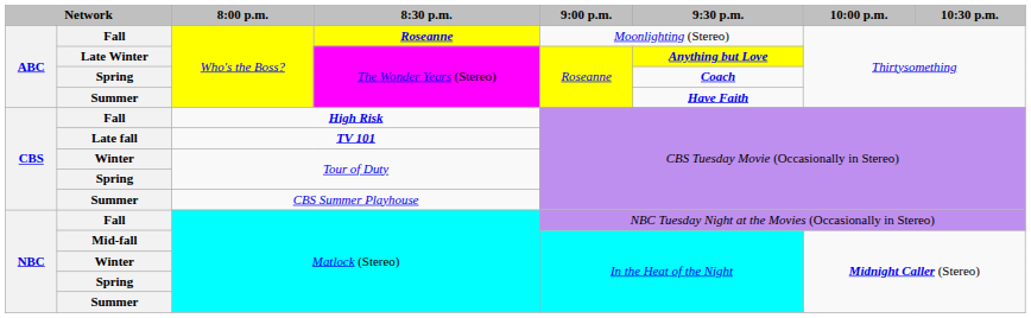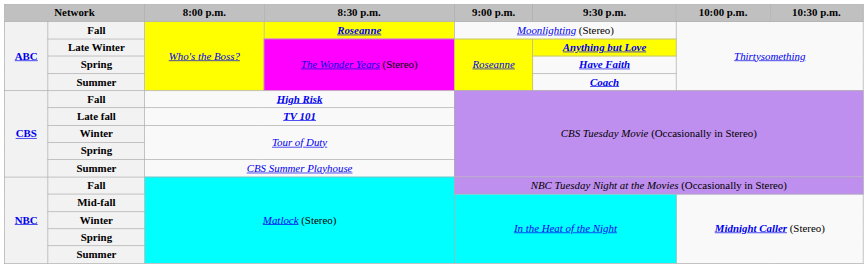 <table class="wikitable" style="width:100%;margin-right:0;text-align:center;">
 <tr>
 <th colspan="2" style="background-color:#C0C0C0;text-align:center">Network</th>
 <th style="background-color:#C0C0C0;text-align:center">8:00 p.m.</th>
 <th style="background-color:#C0C0C0;text-align:center">8:30 p.m.</th>
 <th style="background-color:#C0C0C0;text-align:center">9:00 p.m.</th>
 <th style="background-color:#C0C0C0;text-align:center">9:30 p.m.</th>
 <th style="background-color:#C0C0C0;text-align:center">10:00 p.m.</th>
 <th style="background-color:#C0C0C0;text-align:center">10:30 p.m.</th>
 </tr>
 <tr>
 <th rowspan="4"><a href='#'>ABC</a></th>
 <th>Fall</th>
 <td style="background:#FFFF00;" rowspan="4"><em><a href='#'>Who's the Boss?</a></em> </td>
 <td style="background:#FFFF00;"><strong><em><a href='#'>Roseanne</a></em></strong> </td>
 <td colspan="2"><em><a href='#'>Moonlighting</a></em> (Stereo)</td>
 <td colspan="2" rowspan="4"><em><a href='#'>Thirtysomething</a></em></td>
 </tr>
 <tr>
 <th>Late Winter</th>
 <td style="background:#FF00FF;" rowspan="3"><em><a href='#'>The Wonder Years</a></em> (Stereo) </td>
 <td rowspan="3" style="background:#FFFF00;"><em><a href='#'>Roseanne</a></em> </td>
 <td style="background:#FFFF00;"><strong><em><a href='#'>Anything but Love</a></em></strong> </td>
 </tr>
 <tr>
 <th>Spring</th>
-<td><strong><em><a href='#'>Coach</a></em></strong></td>
+<td><strong><em><a href='#'>Have Faith</a></em></strong></td>
 </tr>
 <tr>
 <th>Summer</th>
-<td><strong><em><a href='#'>Have Faith</a></em></strong></td>
+<td><strong><em><a href='#'>Coach</a></em></strong></td>
 </tr>
 <tr>
 <th rowspan="5"><a href='#'>CBS</a></th>
 <th>Fall</th>
 <td colspan="2"><strong><em><a href='#'>High Risk</a></em></strong></td>
 <td rowspan="5" colspan="4" style="background:#bf8fef;"><em>CBS Tuesday Movie</em> (Occasionally in Stereo)</td>
 </tr>
 <tr>
 <th>Late fall</th>
 <td colspan="2"><strong><em><a href='#'>TV 101</a></em></strong></td>
 </tr>
 <tr>
 <th>Winter</th>
 <td rowspan="2" colspan="2"><em><a href='#'>Tour of Duty</a></em></td>
 </tr>
 <tr>
 <th>Spring</th>
 </tr>
 <tr>
 <th>Summer</th>
 <td colspan="2"><em><a href='#'>CBS Summer Playhouse</a></em></td>
 </tr>
 <tr>
 <th rowspan="5"><a href='#'>NBC</a></th>
 <th>Fall</th>
 <td style="background:#00FFFF;" rowspan="5" colspan="2"><em><a href='#'>Matlock</a></em> (Stereo) </td>
 <td colspan="4" style="background:#bf8fef;"><em>NBC Tuesday Night at the Movies</em> (Occasionally in Stereo)</td>
 </tr>
 <tr>
 <th>Mid-fall</th>
 <td style="background:#00FFFF" colspan="2" rowspan="4"><em><a href='#'>In the Heat of the Night</a></em> </td>
 <td colspan="2" rowspan="4"><strong><em><a href='#'>Midnight Caller</a></em></strong> (Stereo)</td>
 </tr>
 <tr>
 <th>Winter</th>
 </tr>
 <tr>
 <th>Spring</th>
 </tr>
 <tr>
 <th>Summer</th>
 </tr>
 </table>
